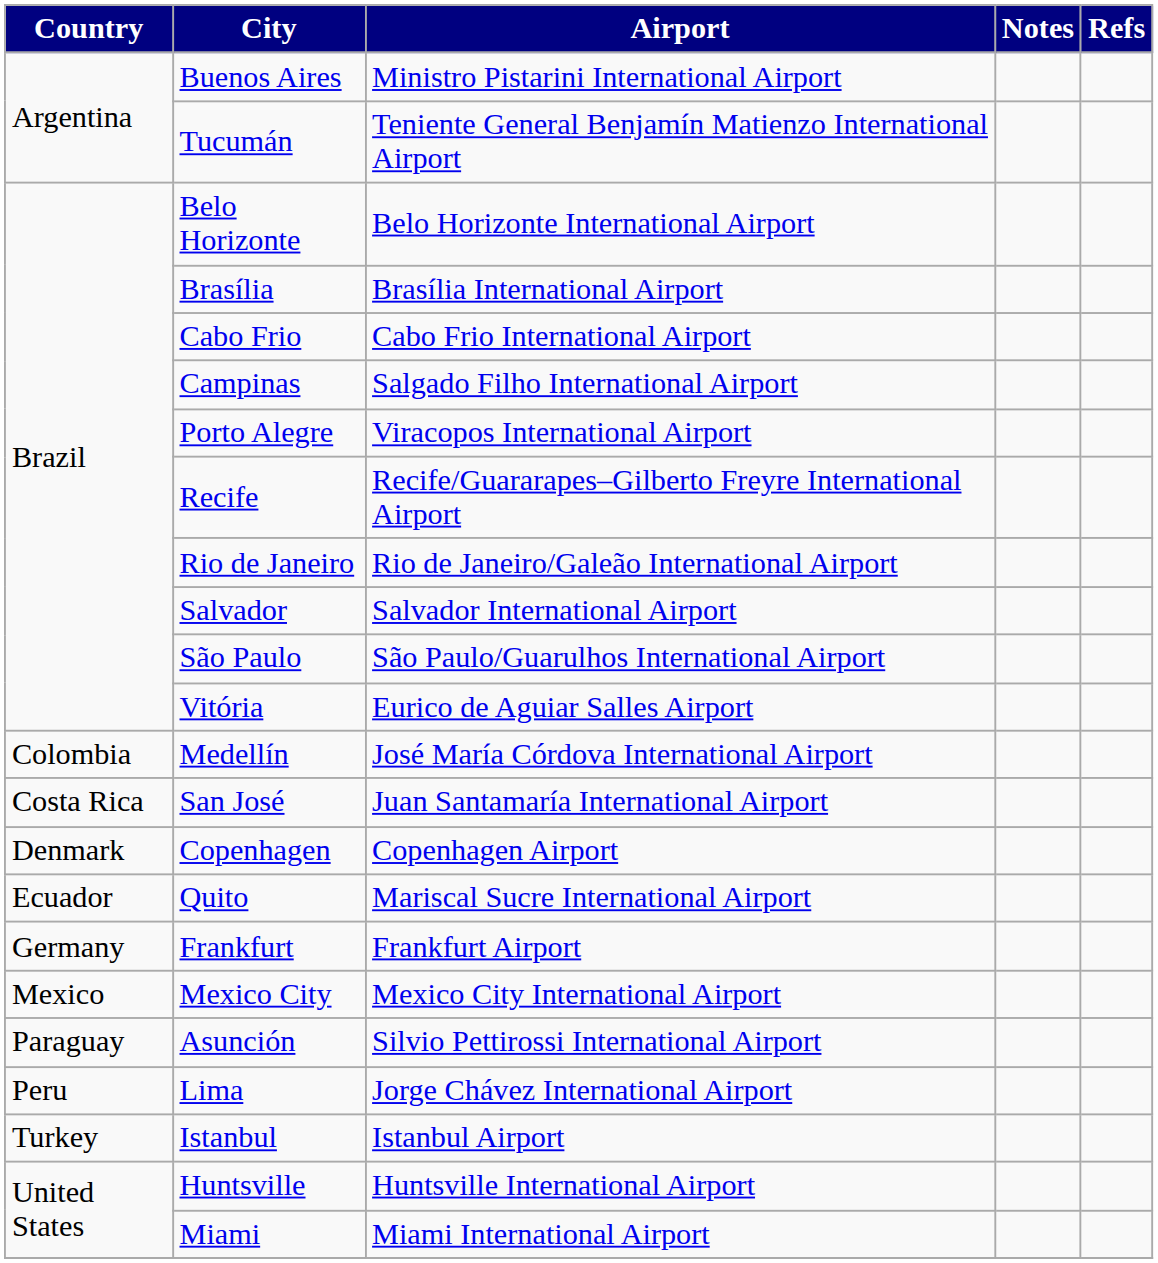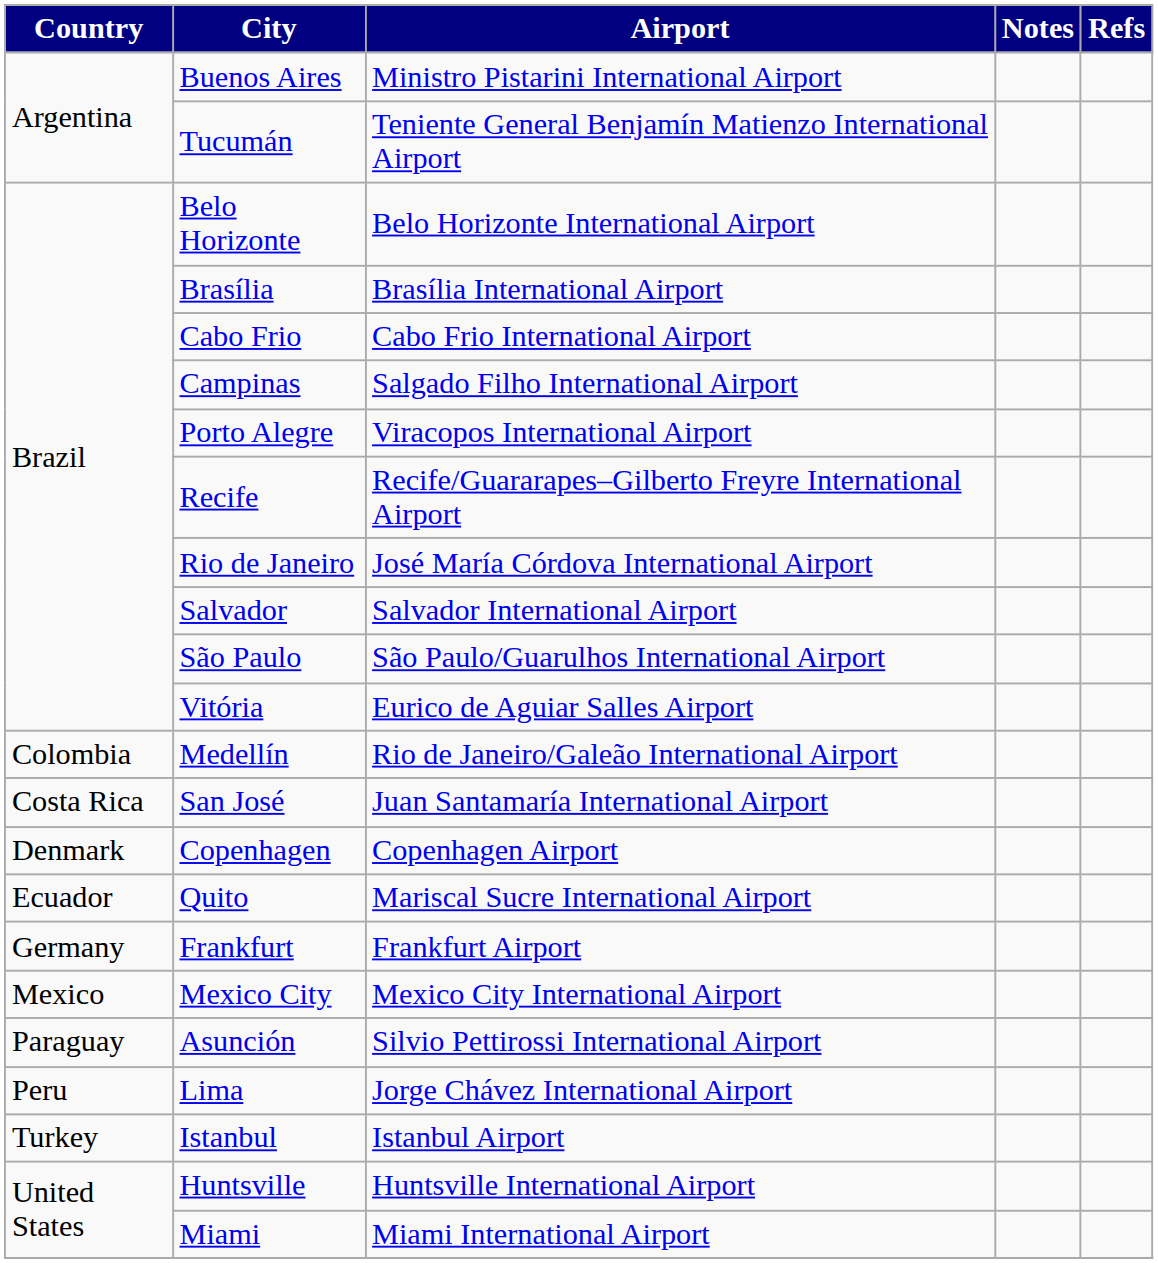 <table class="sortable wikitable">
 <tr>
 <th style="background:navy; color:white;">Country</th>
 <th style="background:navy; color:white;">City</th>
 <th style="background:navy; color:white;">Airport</th>
 <th style="background:navy; color:white;">Notes</th>
 <th style="background:navy; color:white;">Refs</th>
 </tr>
 <tr>
 <td rowspan="2">Argentina</td>
 <td><a href='#'>Buenos Aires</a></td>
 <td><a href='#'>Ministro Pistarini International Airport</a></td>
 <td align=center></td>
 <td align=center></td>
 </tr>
 <tr>
 <td><a href='#'>Tucumán</a></td>
 <td><a href='#'>Teniente General Benjamín Matienzo International Airport</a></td>
 <td></td>
 <td align=center></td>
 </tr>
 <tr>
 <td rowspan="10">Brazil</td>
 <td><a href='#'>Belo Horizonte</a></td>
 <td><a href='#'>Belo Horizonte International Airport</a></td>
 <td align=center></td>
 <td align=center></td>
 </tr>
 <tr>
 <td><a href='#'>Brasília</a></td>
 <td><a href='#'>Brasília International Airport</a></td>
 <td align=center></td>
 <td align=center></td>
 </tr>
 <tr>
 <td><a href='#'>Cabo Frio</a></td>
 <td><a href='#'>Cabo Frio International Airport</a></td>
 <td align=center></td>
 <td align=center></td>
 </tr>
 <tr>
 <td><a href='#'>Campinas</a></td>
 <td><a href='#'>Salgado Filho International Airport</a></td>
 <td></td>
 <td align=center></td>
 </tr>
 <tr>
 <td><a href='#'>Porto Alegre</a></td>
 <td><a href='#'>Viracopos International Airport</a></td>
 <td align=center></td>
 <td align=center></td>
 </tr>
 <tr>
 <td><a href='#'>Recife</a></td>
 <td><a href='#'>Recife/Guararapes–Gilberto Freyre International Airport</a></td>
 <td align=center></td>
 <td align=center></td>
 </tr>
 <tr>
 <td><a href='#'>Rio de Janeiro</a></td>
-<td><a href='#'>Rio de Janeiro/Galeão International Airport</a></td>
+<td><a href='#'>José María Córdova International Airport</a></td>
 <td align=center></td>
 <td align=center></td>
 </tr>
 <tr>
 <td><a href='#'>Salvador</a></td>
 <td><a href='#'>Salvador International Airport</a></td>
 <td align=center></td>
 <td align=center></td>
 </tr>
 <tr>
 <td><a href='#'>São Paulo</a></td>
 <td><a href='#'>São Paulo/Guarulhos International Airport</a></td>
 <td align=center></td>
 <td align=center></td>
 </tr>
 <tr>
 <td><a href='#'>Vitória</a></td>
 <td><a href='#'>Eurico de Aguiar Salles Airport</a></td>
 <td align=center></td>
 <td align=center></td>
 </tr>
 <tr>
 <td>Colombia</td>
 <td><a href='#'>Medellín</a></td>
-<td><a href='#'>José María Córdova International Airport</a></td>
+<td><a href='#'>Rio de Janeiro/Galeão International Airport</a></td>
 <td align=center></td>
 <td align=center></td>
 </tr>
 <tr>
 <td>Costa Rica</td>
 <td><a href='#'>San José</a></td>
 <td><a href='#'>Juan Santamaría International Airport</a></td>
 <td align=center></td>
 <td align=center></td>
 </tr>
 <tr>
 <td>Denmark</td>
 <td><a href='#'>Copenhagen</a></td>
 <td><a href='#'>Copenhagen Airport</a></td>
 <td align=center></td>
 <td align=center></td>
 </tr>
 <tr>
 <td>Ecuador</td>
 <td><a href='#'>Quito</a></td>
 <td><a href='#'>Mariscal Sucre International Airport</a></td>
 <td align=center></td>
 <td align=center></td>
 </tr>
 <tr>
 <td>Germany</td>
 <td><a href='#'>Frankfurt</a></td>
 <td><a href='#'>Frankfurt Airport</a></td>
 <td align=center></td>
 <td align=center></td>
 </tr>
 <tr>
 <td>Mexico</td>
 <td><a href='#'>Mexico City</a></td>
 <td><a href='#'>Mexico City International Airport</a></td>
 <td align=center></td>
 <td align=center></td>
 </tr>
 <tr>
 <td>Paraguay</td>
 <td><a href='#'>Asunción</a></td>
 <td><a href='#'>Silvio Pettirossi International Airport</a></td>
 <td align=center></td>
 <td align=center></td>
 </tr>
 <tr>
 <td>Peru</td>
 <td><a href='#'>Lima</a></td>
 <td><a href='#'>Jorge Chávez International Airport</a></td>
 <td align=center></td>
 <td align=center></td>
 </tr>
 <tr>
 <td>Turkey</td>
 <td><a href='#'>Istanbul</a></td>
 <td><a href='#'>Istanbul Airport</a></td>
 <td align=center></td>
 <td align=center></td>
 </tr>
 <tr>
 <td rowspan="2">United States</td>
 <td><a href='#'>Huntsville</a></td>
 <td><a href='#'>Huntsville International Airport</a></td>
 <td align=center></td>
 <td align=center></td>
 </tr>
 <tr>
 <td><a href='#'>Miami</a></td>
 <td><a href='#'>Miami International Airport</a></td>
 <td align=center></td>
 <td align=center></td>
 </tr>
 <tr>
 </tr>
 </table>
